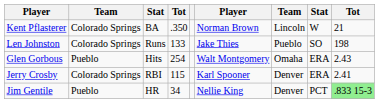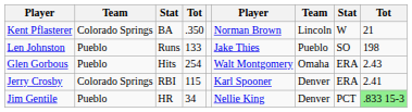 <table class="wikitable">
 <tr>
 <th>Player</th>
 <th>Team</th>
 <th>Stat</th>
 <th>Tot</th>
 <th></th>
 <th>Player</th>
 <th>Team</th>
 <th>Stat</th>
 <th>Tot</th>
 </tr>
 <tr>
 <td><a href='#'>Kent Pflasterer</a></td>
 <td>Colorado Springs</td>
 <td>BA</td>
 <td>.350</td>
 <td></td>
 <td><a href='#'>Norman Brown</a></td>
 <td>Lincoln</td>
 <td>W</td>
 <td>21</td>
 </tr>
 <tr>
 <td><a href='#'>Len Johnston</a></td>
-<td>Colorado Springs</td>
+<td>Pueblo</td>
 <td>Runs</td>
 <td>133</td>
 <td></td>
 <td><a href='#'>Jake Thies</a></td>
 <td>Pueblo</td>
 <td>SO</td>
 <td>198</td>
 </tr>
 <tr>
 <td><a href='#'>Glen Gorbous</a></td>
 <td>Pueblo</td>
 <td>Hits</td>
 <td>254</td>
 <td></td>
 <td><a href='#'>Walt Montgomery</a></td>
 <td>Omaha</td>
 <td>ERA</td>
 <td>2.43</td>
 </tr>
 <tr>
 <td><a href='#'>Jerry Crosby</a></td>
 <td>Colorado Springs</td>
 <td>RBI</td>
 <td>115</td>
 <td></td>
 <td><a href='#'>Karl Spooner</a></td>
 <td>Denver</td>
 <td>ERA</td>
 <td>2.41</td>
 </tr>
 <tr>
 <td><a href='#'>Jim Gentile</a></td>
 <td>Pueblo</td>
 <td>HR</td>
 <td>34</td>
 <td></td>
 <td><a href='#'>Nellie King</a></td>
 <td>Denver</td>
 <td>PCT</td>
 <td style="background: lightgreen;">.833 15-3</td>
 </tr>
 </table>
